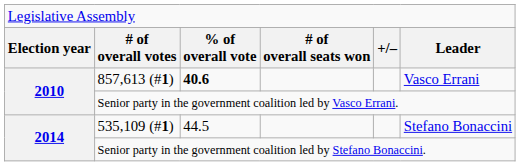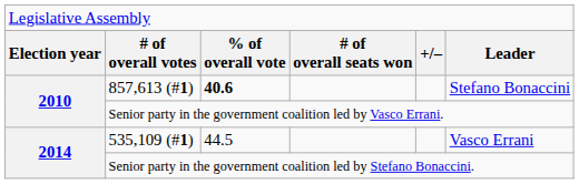 <table class=wikitable>
 <tr>
 <td colspan=6><a href='#'>Legislative Assembly</a></td>
 </tr>
 <tr>
 <th>Election year</th>
 <th># of<br>overall votes</th>
 <th>% of<br>overall vote</th>
 <th># of<br>overall seats won</th>
 <th>+/–</th>
 <th>Leader</th>
 </tr>
 <tr>
 <th rowspan=2><a href='#'>2010</a></th>
 <td>857,613 (#<strong>1</strong>)</td>
 <td><strong>40.6</strong></td>
 <td></td>
 <td></td>
-<td><a href='#'>Vasco Errani</a></td>
+<td><a href='#'>Stefano Bonaccini</a></td>
 </tr>
 <tr>
 <td colspan=6><small>Senior party in the government coalition led by <a href='#'>Vasco Errani</a>.</small></td>
 </tr>
 <tr>
 <th rowspan=2><a href='#'>2014</a></th>
 <td>535,109 (#<strong>1</strong>)</td>
 <td>44.5</td>
 <td></td>
 <td></td>
-<td><a href='#'>Stefano Bonaccini</a></td>
+<td><a href='#'>Vasco Errani</a></td>
 </tr>
 <tr>
 <td colspan=6><small>Senior party in the government coalition led by <a href='#'>Stefano Bonaccini</a>.</small></td>
 </tr>
 </table>
